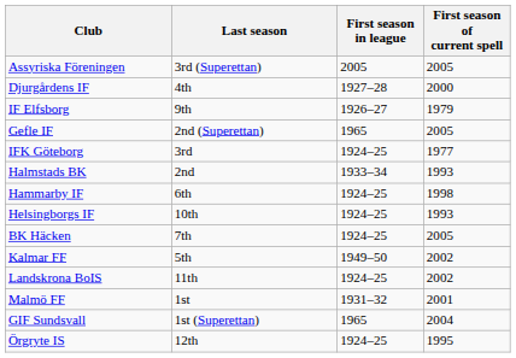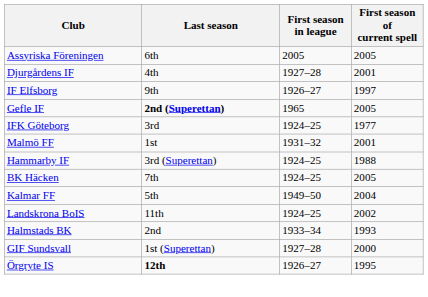 <table class="wikitable">
 <tr>
 <th style="width: 200px;">Club</th>
 <th style="width: 200px;">Last season</th>
 <th style="width: 100px;">First season<br>in league</th>
 <th style="width: 100px;">First season of<br>current spell</th>
 </tr>
 <tr>
 <td><a href='#'>Assyriska Föreningen</a></td>
-<td>3rd (<a href='#'>Superettan</a>)</td>
+<td>6th</td>
 <td>2005</td>
 <td>2005</td>
 </tr>
 <tr>
 <td><a href='#'>Djurgårdens IF</a></td>
 <td>4th</td>
 <td>1927–28</td>
-<td>2000</td>
+<td>2001</td>
 </tr>
 <tr>
 <td><a href='#'>IF Elfsborg</a></td>
 <td>9th</td>
 <td>1926–27</td>
-<td>1979</td>
+<td>1997</td>
 </tr>
 <tr>
 <td><a href='#'>Gefle IF</a></td>
-<td>2nd (<a href='#'>Superettan</a>)</td>
+<td><strong>2nd (<a href='#'>Superettan</a>)</strong></td>
 <td>1965</td>
 <td>2005</td>
 </tr>
 <tr>
 <td><a href='#'>IFK Göteborg</a></td>
 <td>3rd</td>
 <td>1924–25</td>
 <td>1977</td>
 </tr>
 <tr>
-<td><a href='#'>Halmstads BK</a></td>
-<td>2nd</td>
-<td>1933–34</td>
-<td>1993</td>
+<td><a href='#'>Malmö FF</a></td>
+<td>1st</td>
+<td>1931–32</td>
+<td>2001</td>
 </tr>
 <tr>
 <td><a href='#'>Hammarby IF</a></td>
-<td>6th</td>
+<td>3rd (<a href='#'>Superettan</a>)</td>
 <td>1924–25</td>
-<td>1998</td>
-</tr>
-<tr>
-<td><a href='#'>Helsingborgs IF</a></td>
-<td>10th</td>
-<td>1924–25</td>
-<td>1993</td>
+<td>1988</td>
 </tr>
 <tr>
 <td><a href='#'>BK Häcken</a></td>
 <td>7th</td>
 <td>1924–25</td>
 <td>2005</td>
 </tr>
 <tr>
 <td><a href='#'>Kalmar FF</a></td>
 <td>5th</td>
 <td>1949–50</td>
-<td>2002</td>
+<td>2004</td>
 </tr>
 <tr>
 <td><a href='#'>Landskrona BoIS</a></td>
 <td>11th</td>
 <td>1924–25</td>
 <td>2002</td>
 </tr>
 <tr>
-<td><a href='#'>Malmö FF</a></td>
-<td>1st</td>
-<td>1931–32</td>
-<td>2001</td>
+<td><a href='#'>Halmstads BK</a></td>
+<td>2nd</td>
+<td>1933–34</td>
+<td>1993</td>
 </tr>
 <tr>
 <td><a href='#'>GIF Sundsvall</a></td>
 <td>1st (<a href='#'>Superettan</a>)</td>
-<td>1965</td>
-<td>2004</td>
+<td>1927–28</td>
+<td>2000</td>
 </tr>
 <tr>
 <td><a href='#'>Örgryte IS</a></td>
-<td>12th</td>
-<td>1924–25</td>
+<td><strong>12th</strong></td>
+<td>1926–27</td>
 <td>1995</td>
 </tr>
 </table>
